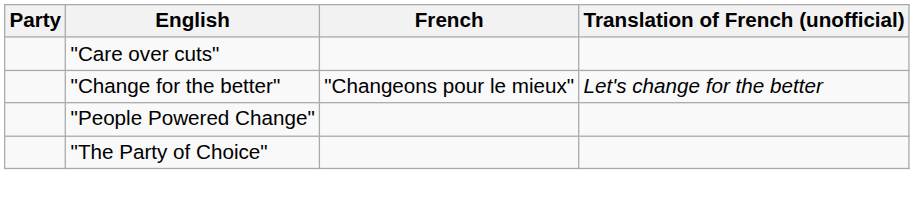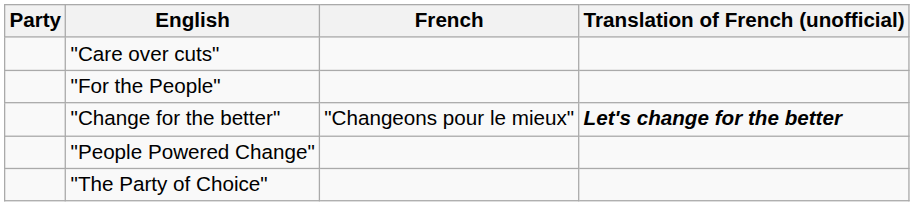 <table class="wikitable">
 <tr>
 <th>Party</th>
 <th>English</th>
 <th>French</th>
 <th>Translation of French (unofficial)</th>
 </tr>
 <tr>
 <td></td>
 <td>"Care over cuts"</td>
 <td></td>
 <td></td>
 </tr>
 <tr>
 <td></td>
+<td>"For the People"</td>
+<td></td>
+<td></td>
+</tr>
+<tr>
+<td></td>
 <td>"Change for the better"</td>
 <td>"Changeons pour le mieux"</td>
-<td><em>Let's change for the better</em></td>
+<td><strong><em>Let's change for the better</em></strong></td>
 </tr>
 <tr>
 <td></td>
 <td>"People Powered Change"</td>
 <td></td>
 <td></td>
 </tr>
 <tr>
 <td></td>
 <td>"The Party of Choice"</td>
 <td></td>
 <td></td>
 </tr>
 </table>
